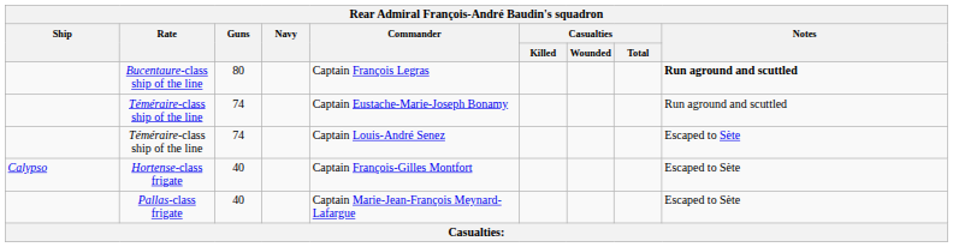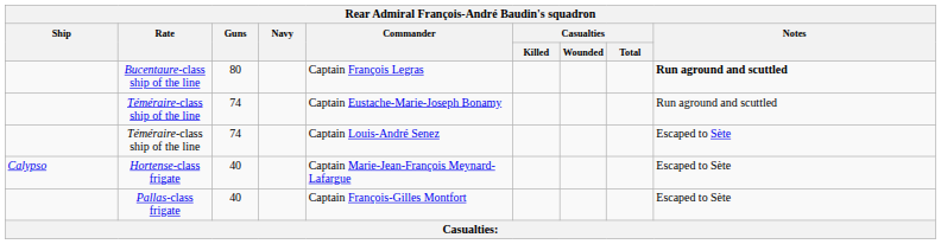 <table class="wikitable" border="1" style="width:100%;">
 <tr style="vertical-align:top;">
 <th colspan="11" bgcolor="white">Rear Admiral François-André Baudin's squadron</th>
 </tr>
 <tr valign="top"|- style="vertical-align:top;">
 <th width=12%; align= center rowspan=2><small> Ship </small></th>
 <th width=10%; align= center rowspan=2><small> Rate </small></th>
 <th width=5%; align= center rowspan=2><small> Guns </small></th>
 <th width=5%; align= center rowspan=2><small> Navy </small></th>
 <th width=22%; align= center rowspan=2><small> Commander </small></th>
 <th width=15%; align= center colspan=3><small>Casualties</small></th>
 <th width=30%; align= center rowspan=2><small>Notes</small></th>
 </tr>
 <tr style="vertical-align:top;">
 <th width=5%; align= center><small> Killed </small></th>
 <th width=5%; align= center><small> Wounded </small></th>
 <th width=5%; align= center><small> Total</small></th>
 </tr>
 <tr style="vertical-align:top;">
 <td align= left></td>
 <td align= center><a href='#'><em>Bucentaure</em>-class ship of the line</a></td>
 <td align= center>80</td>
 <td align= center></td>
 <td align= left>Captain <a href='#'>François Legras</a></td>
 <td align= center></td>
 <td align= center></td>
 <td align= center></td>
 <td align= left><strong>Run aground and scuttled</strong></td>
 </tr>
 <tr style="vertical-align:top;">
 <td align= left></td>
 <td align= center><a href='#'><em>Téméraire</em>-class ship of the line</a></td>
 <td align= center>74</td>
 <td align= center></td>
 <td align= left>Captain <a href='#'>Eustache-Marie-Joseph Bonamy</a></td>
 <td align= center></td>
 <td align= center></td>
 <td align= center></td>
 <td align= left>Run aground and scuttled</td>
 </tr>
 <tr style="vertical-align:top;">
 <td align= left></td>
 <td align= center><em>Téméraire</em>-class ship of the line</td>
 <td align= center>74</td>
 <td align= center></td>
 <td align= left>Captain <a href='#'>Louis-André Senez</a></td>
 <td align= center></td>
 <td align= center></td>
 <td align= center></td>
 <td align= left>Escaped to <a href='#'>Sète</a></td>
 </tr>
 <tr style="vertical-align:top;">
 <td align= left><a href='#'><em>Calypso</em></a></td>
 <td align= center><a href='#'><em>Hortense</em>-class frigate</a></td>
 <td align= center>40</td>
 <td align= center></td>
-<td align= left>Captain <a href='#'>François-Gilles Montfort</a></td>
+<td align= left>Captain <a href='#'>Marie-Jean-François Meynard-Lafargue</a></td>
 <td align= center></td>
 <td align= center></td>
 <td align= center></td>
 <td align= left>Escaped to Sète</td>
 </tr>
 <tr style="vertical-align:top;">
 <td align= left></td>
 <td align= center><a href='#'><em>Pallas</em>-class frigate</a></td>
 <td align= center>40</td>
 <td align= center></td>
-<td align= left>Captain <a href='#'>Marie-Jean-François Meynard-Lafargue</a></td>
+<td align= left>Captain <a href='#'>François-Gilles Montfort</a></td>
 <td align= center></td>
 <td align= center></td>
 <td align= center></td>
 <td align= left>Escaped to Sète</td>
 </tr>
 <tr style="vertical-align:top;">
 <th colspan="11" bgcolor="white">Casualties:</th>
 </tr>
 </table>
